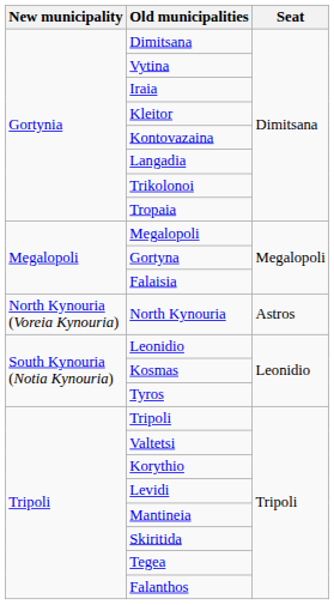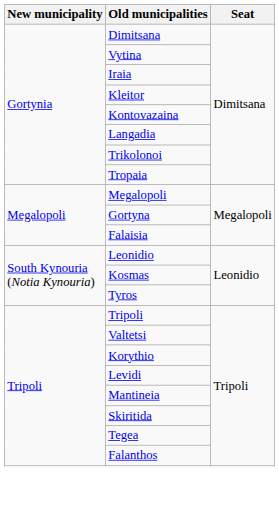 <table class="wikitable">
 <tr>
 <th>New municipality</th>
 <th>Old municipalities</th>
 <th>Seat</th>
 </tr>
 <tr>
 <td rowspan=8><a href='#'>Gortynia</a></td>
 <td><a href='#'>Dimitsana</a></td>
 <td rowspan=8>Dimitsana</td>
 </tr>
 <tr>
 <td><a href='#'>Vytina</a></td>
 </tr>
 <tr>
 <td><a href='#'>Iraia</a></td>
 </tr>
 <tr>
 <td><a href='#'>Kleitor</a></td>
 </tr>
 <tr>
 <td><a href='#'>Kontovazaina</a></td>
 </tr>
 <tr>
 <td><a href='#'>Langadia</a></td>
 </tr>
 <tr>
 <td><a href='#'>Trikolonoi</a></td>
 </tr>
 <tr>
 <td><a href='#'>Tropaia</a></td>
 </tr>
 <tr>
 <td rowspan=3><a href='#'>Megalopoli</a></td>
 <td><a href='#'>Megalopoli</a></td>
 <td rowspan=3>Megalopoli</td>
 </tr>
 <tr>
 <td><a href='#'>Gortyna</a></td>
 </tr>
 <tr>
 <td><a href='#'>Falaisia</a></td>
 </tr>
 <tr>
-<td><a href='#'>North Kynouria</a> <br>(<em>Voreia Kynouria</em>)</td>
-<td><a href='#'>North Kynouria</a></td>
-<td>Astros</td>
-</tr>
-<tr>
 <td rowspan=3><a href='#'>South Kynouria</a> <br>(<em>Notia Kynouria</em>)</td>
 <td><a href='#'>Leonidio</a></td>
 <td rowspan=3>Leonidio</td>
 </tr>
 <tr>
 <td><a href='#'>Kosmas</a></td>
 </tr>
 <tr>
 <td><a href='#'>Tyros</a></td>
 </tr>
 <tr>
 <td rowspan=8><a href='#'>Tripoli</a></td>
 <td><a href='#'>Tripoli</a></td>
 <td rowspan=8>Tripoli</td>
 </tr>
 <tr>
 <td><a href='#'>Valtetsi</a></td>
 </tr>
 <tr>
 <td><a href='#'>Korythio</a></td>
 </tr>
 <tr>
 <td><a href='#'>Levidi</a></td>
 </tr>
 <tr>
 <td><a href='#'>Mantineia</a></td>
 </tr>
 <tr>
 <td><a href='#'>Skiritida</a></td>
 </tr>
 <tr>
 <td><a href='#'>Tegea</a></td>
 </tr>
 <tr>
 <td><a href='#'>Falanthos</a></td>
 </tr>
 </table>
